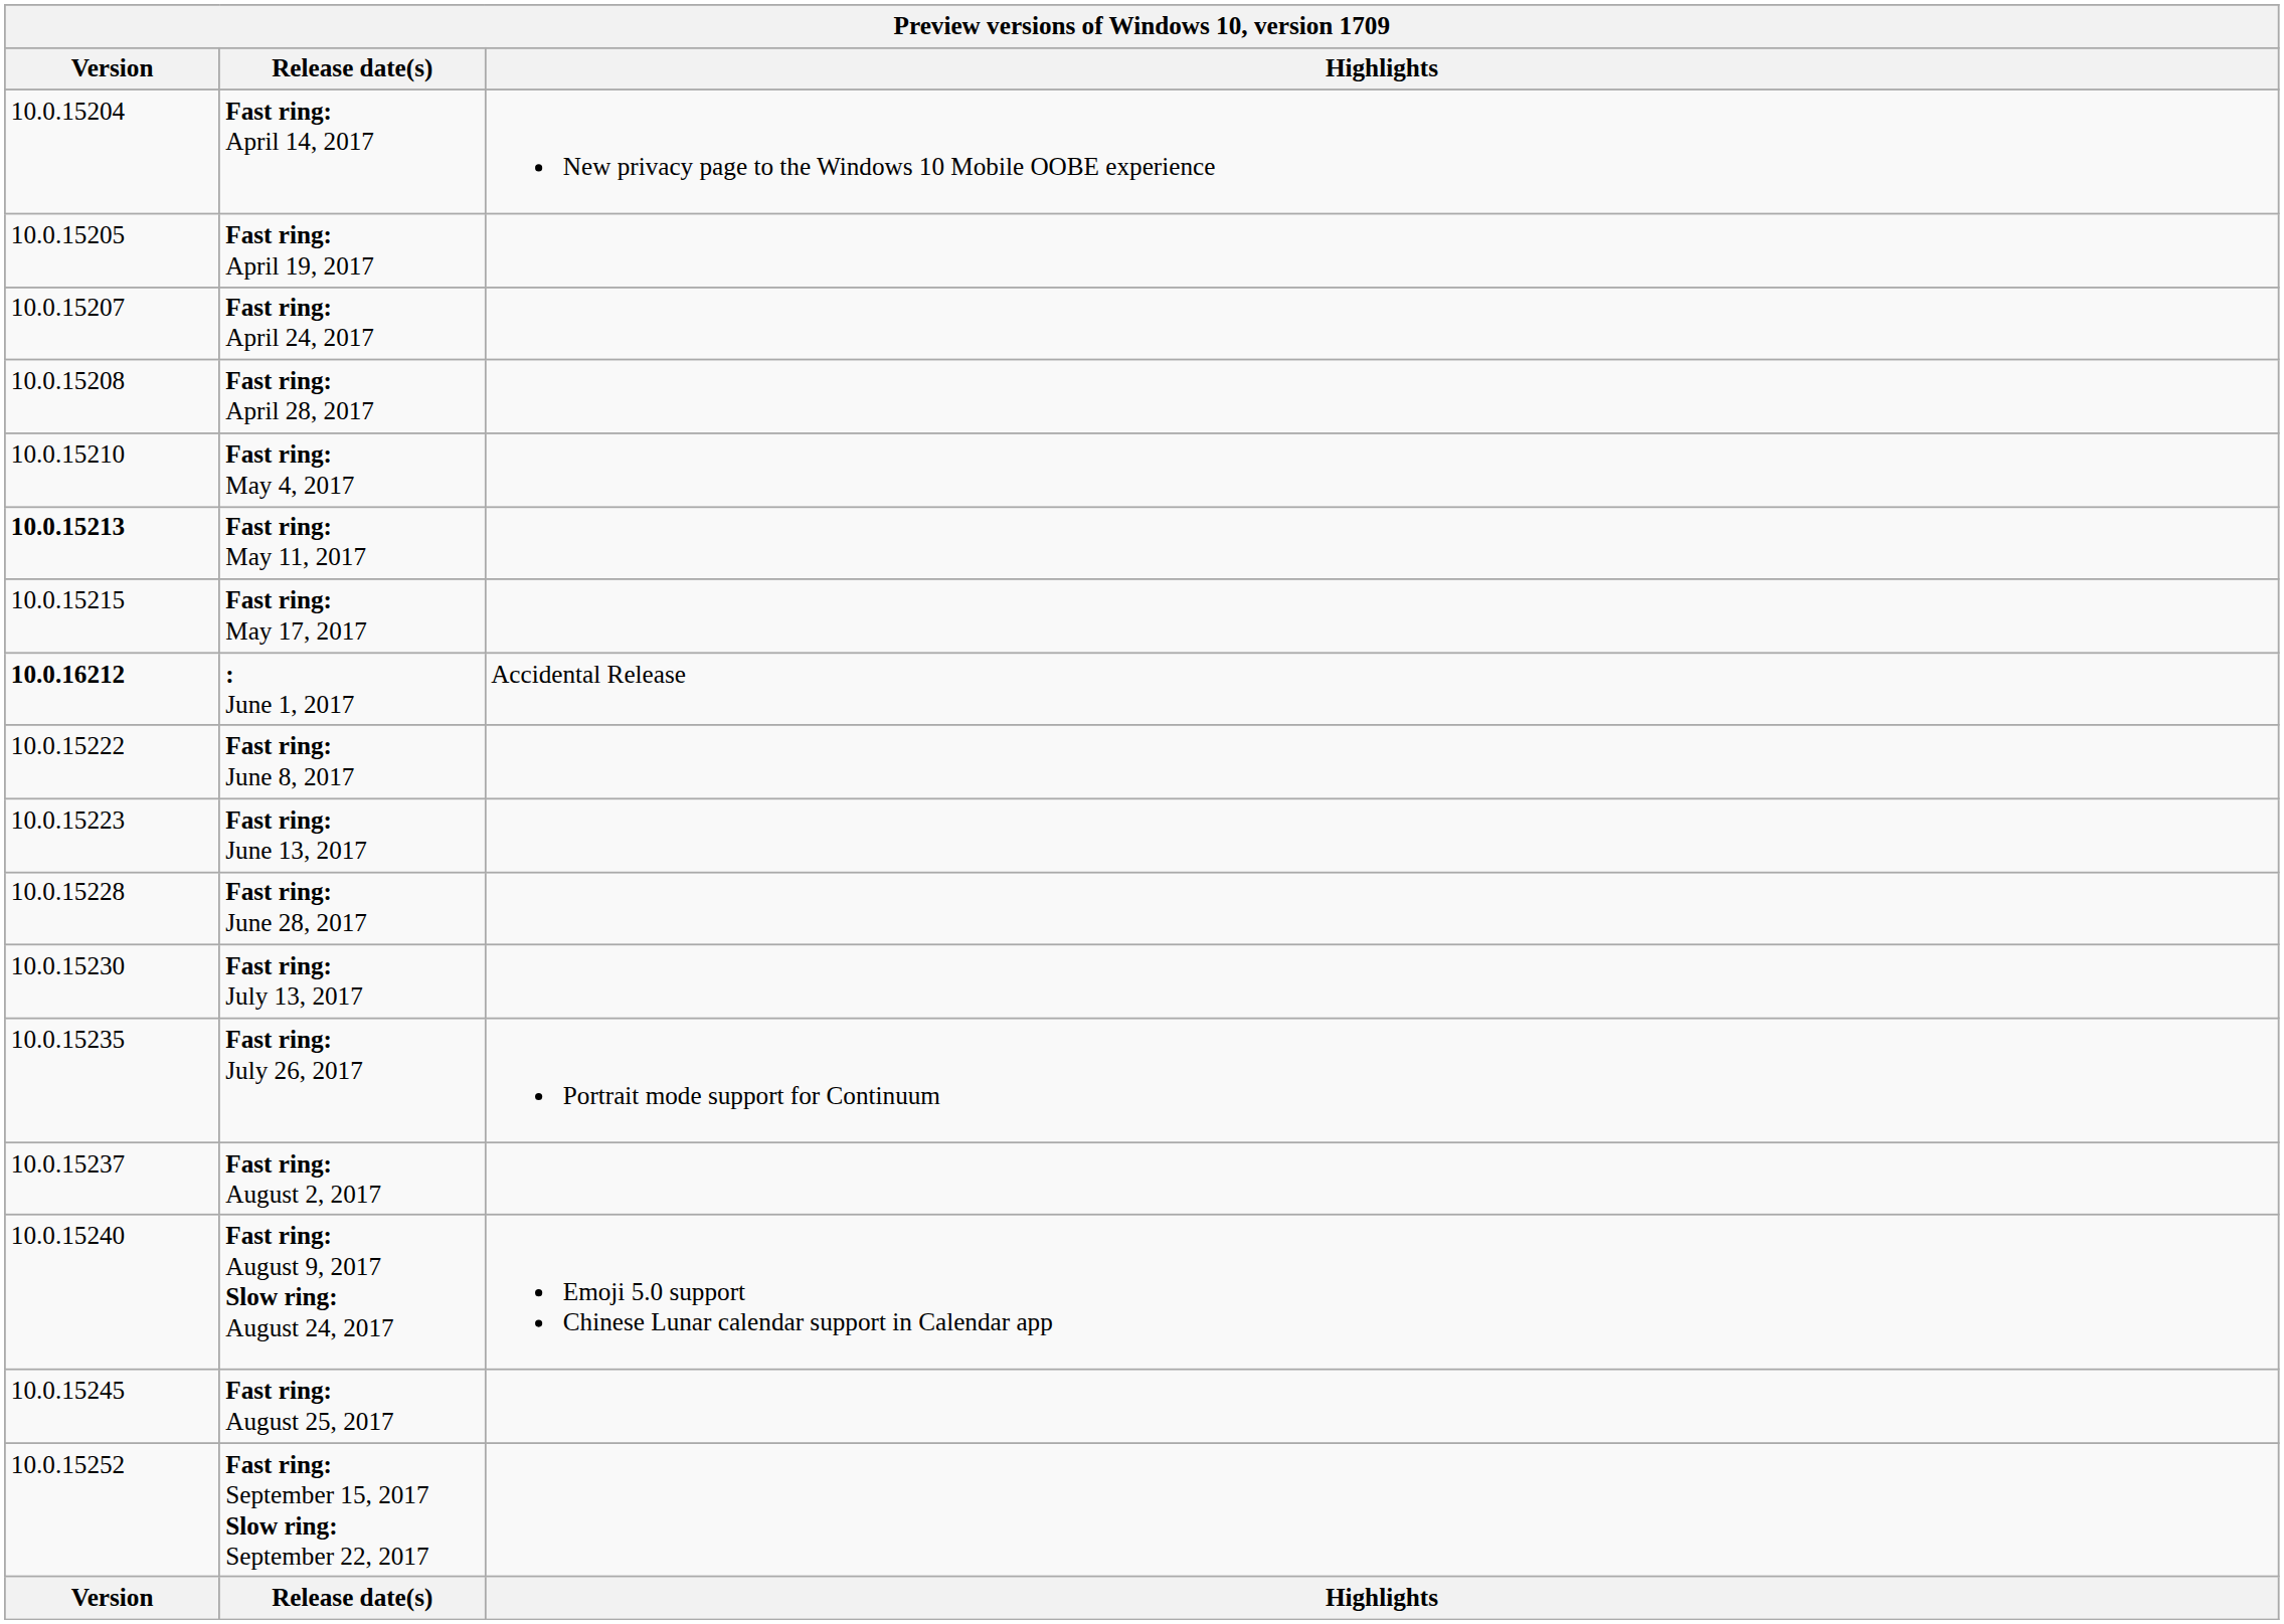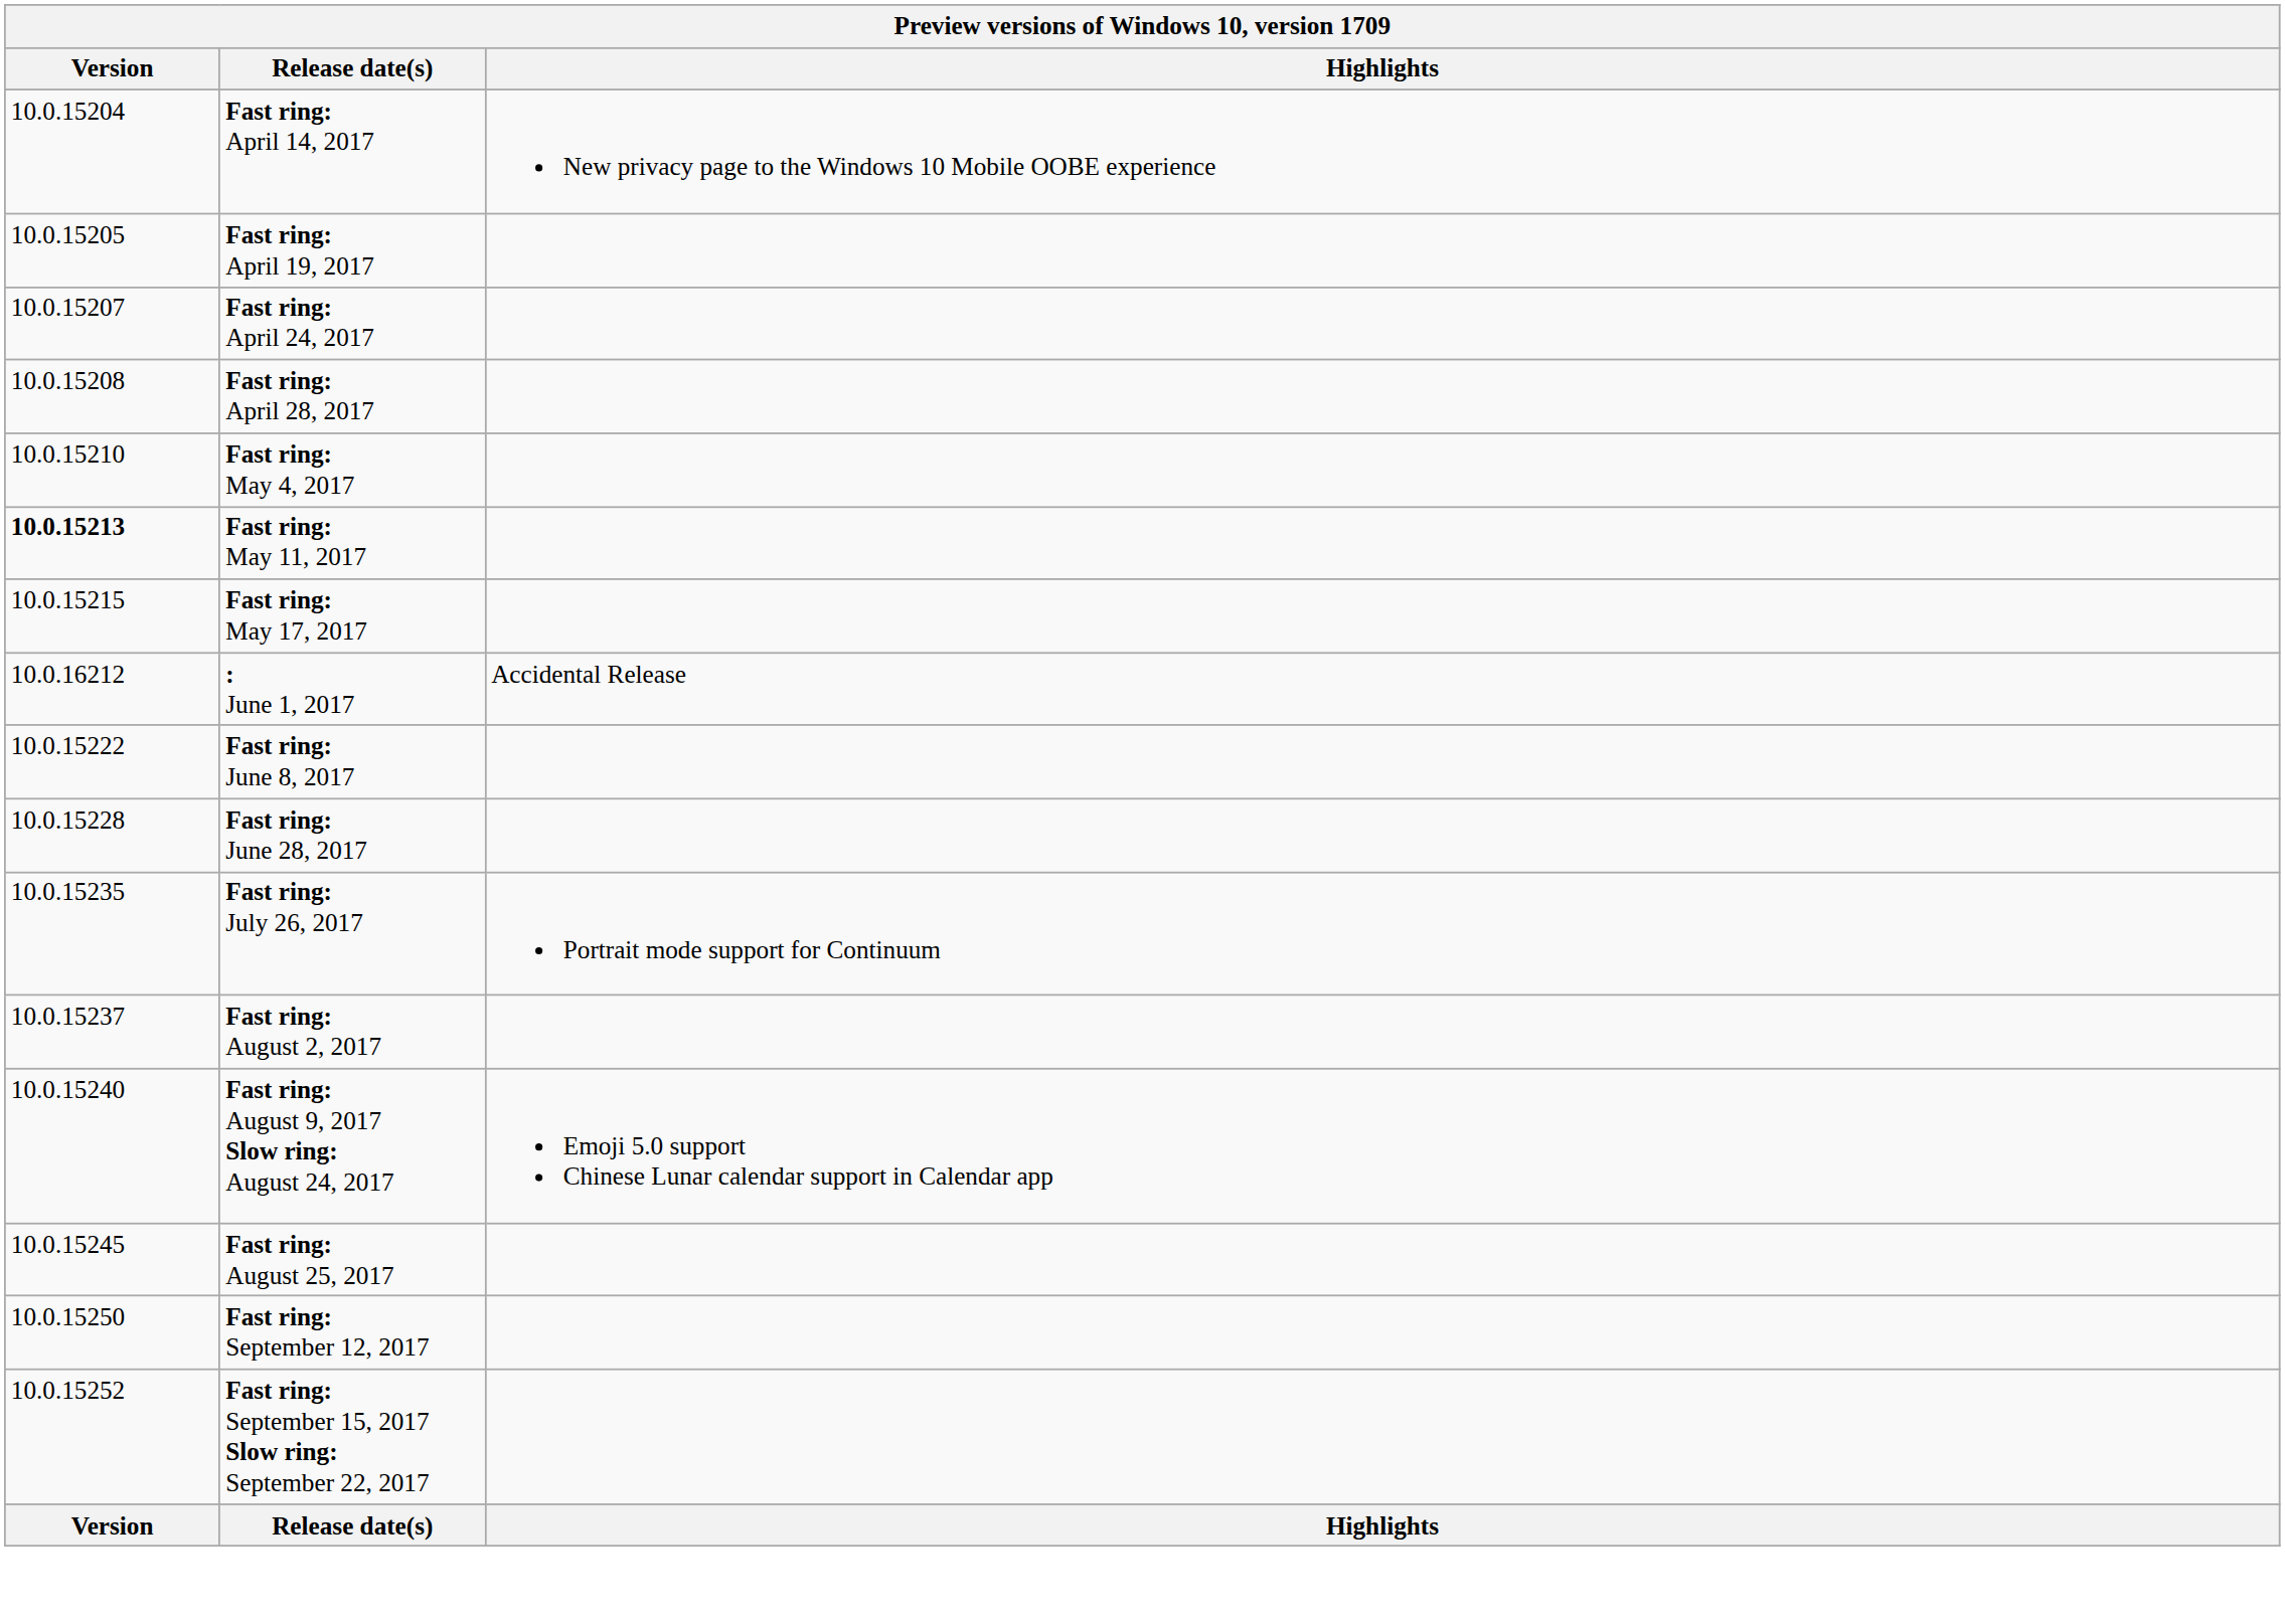 <table class="wikitable mw-collapsible mw-collapsed" style="width:100%;font-size:88%;">
 <tr>
 <th style="text-align:center;" colspan="3">Preview versions of Windows 10, version 1709</th>
 </tr>
 <tr>
 <th scope="col" style="width:8em;text-align:center;">Version</th>
 <th scope="col" style="width:10em;text-align:center;background::#fff;">Release date(s)</th>
 <th scope="col" style="background::#fff;text-align:center;">Highlights</th>
 </tr>
 <tr valign="top">
 <td>10.0.15204<br></td>
 <td><strong>Fast ring:</strong><br>April 14, 2017</td>
 <td><br><ul><li>New privacy page to the Windows 10 Mobile OOBE experience</li></ul></td>
 </tr>
 <tr valign="top">
 <td>10.0.15205<br></td>
 <td><strong>Fast ring:</strong><br>April 19, 2017</td>
 <td></td>
 </tr>
 <tr valign="top">
 <td>10.0.15207<br></td>
 <td><strong>Fast ring:</strong><br>April 24, 2017</td>
 <td></td>
 </tr>
 <tr valign="top">
 <td>10.0.15208<br></td>
 <td><strong>Fast ring:</strong><br>April 28, 2017</td>
 <td></td>
 </tr>
 <tr valign="top">
 <td>10.0.15210<br></td>
 <td><strong>Fast ring:</strong><br>May 4, 2017</td>
 <td></td>
 </tr>
 <tr valign="top">
 <td><strong>10.0.15213<br></strong></td>
 <td><strong>Fast ring:</strong><br>May 11, 2017</td>
 <td></td>
 </tr>
 <tr valign="top">
 <td>10.0.15215<br></td>
 <td><strong>Fast ring:</strong><br>May 17, 2017</td>
 <td></td>
 </tr>
 <tr valign="top">
-<td><strong>10.0.16212<br></strong></td>
+<td>10.0.16212<br></td>
 <td><strong>:</strong><br>June 1, 2017</td>
 <td>Accidental Release</td>
 </tr>
 <tr valign="top">
 <td>10.0.15222<br></td>
 <td><strong>Fast ring:</strong><br>June 8, 2017</td>
 <td></td>
 </tr>
 <tr valign="top">
-<td>10.0.15223<br></td>
-<td><strong>Fast ring:</strong><br>June 13, 2017</td>
-<td></td>
-</tr>
-<tr valign="top">
 <td>10.0.15228<br></td>
 <td><strong>Fast ring:</strong><br>June 28, 2017</td>
-<td></td>
-</tr>
-<tr valign="top">
-<td>10.0.15230<br></td>
-<td><strong>Fast ring:</strong><br>July 13, 2017</td>
 <td></td>
 </tr>
 <tr valign="top">
 <td>10.0.15235<br></td>
 <td><strong>Fast ring:</strong><br>July 26, 2017</td>
 <td><br><ul><li>Portrait mode support for Continuum</li></ul></td>
 </tr>
 <tr valign="top">
 <td>10.0.15237<br></td>
 <td><strong>Fast ring:</strong><br>August 2, 2017</td>
 <td></td>
 </tr>
 <tr valign="top">
 <td>10.0.15240<br></td>
 <td><strong>Fast ring:</strong><br>August 9, 2017<br><strong>Slow ring:</strong><br>August 24, 2017</td>
 <td><br><ul><li>Emoji 5.0 support</li><li>Chinese Lunar calendar support in Calendar app</li></ul></td>
 </tr>
 <tr valign="top">
 <td>10.0.15245<br></td>
 <td><strong>Fast ring:</strong><br>August 25, 2017</td>
 <td></td>
 </tr>
 <tr valign="top">
+<td>10.0.15250<br></td>
+<td><strong>Fast ring:</strong><br>September 12, 2017</td>
+<td></td>
+</tr>
+<tr valign="top">
 <td>10.0.15252<br></td>
 <td><strong>Fast ring:</strong><br>September 15, 2017<br><strong>Slow ring:</strong><br>September 22, 2017</td>
 <td></td>
 </tr>
 <tr>
 <th>Version</th>
 <th>Release date(s)</th>
 <th>Highlights</th>
 </tr>
 </table>
